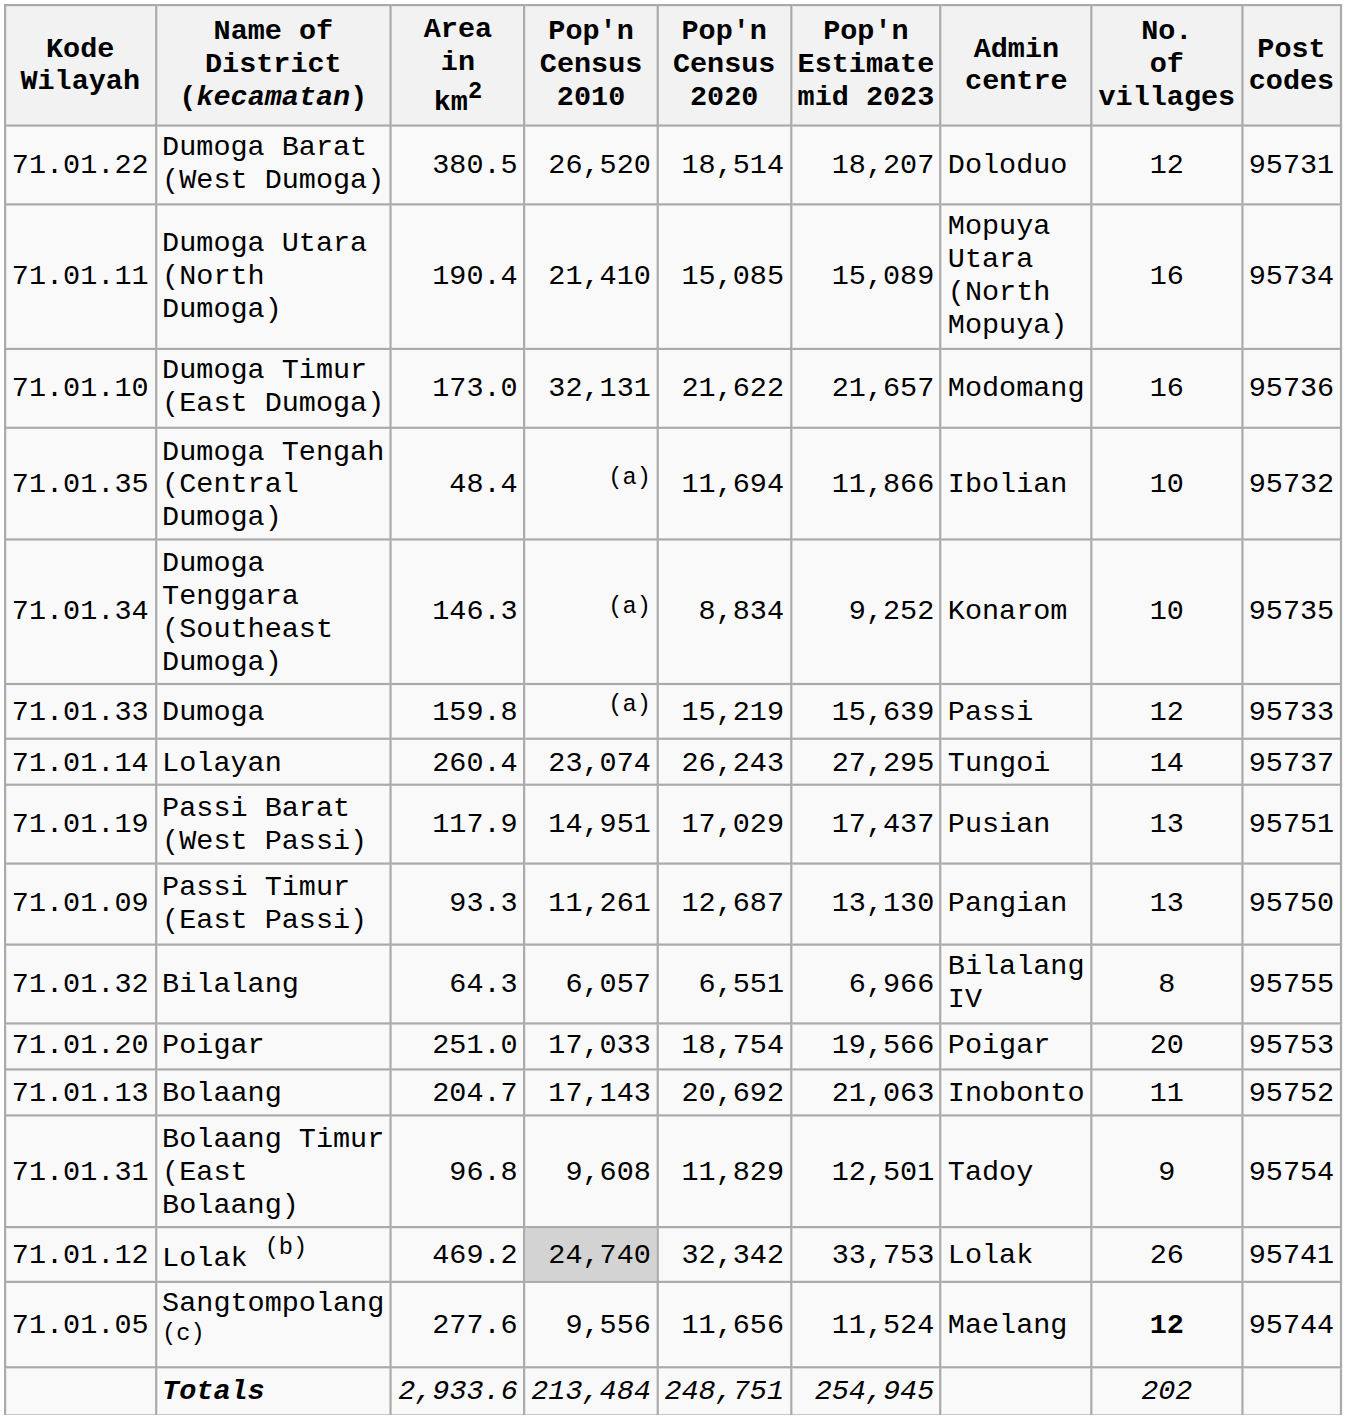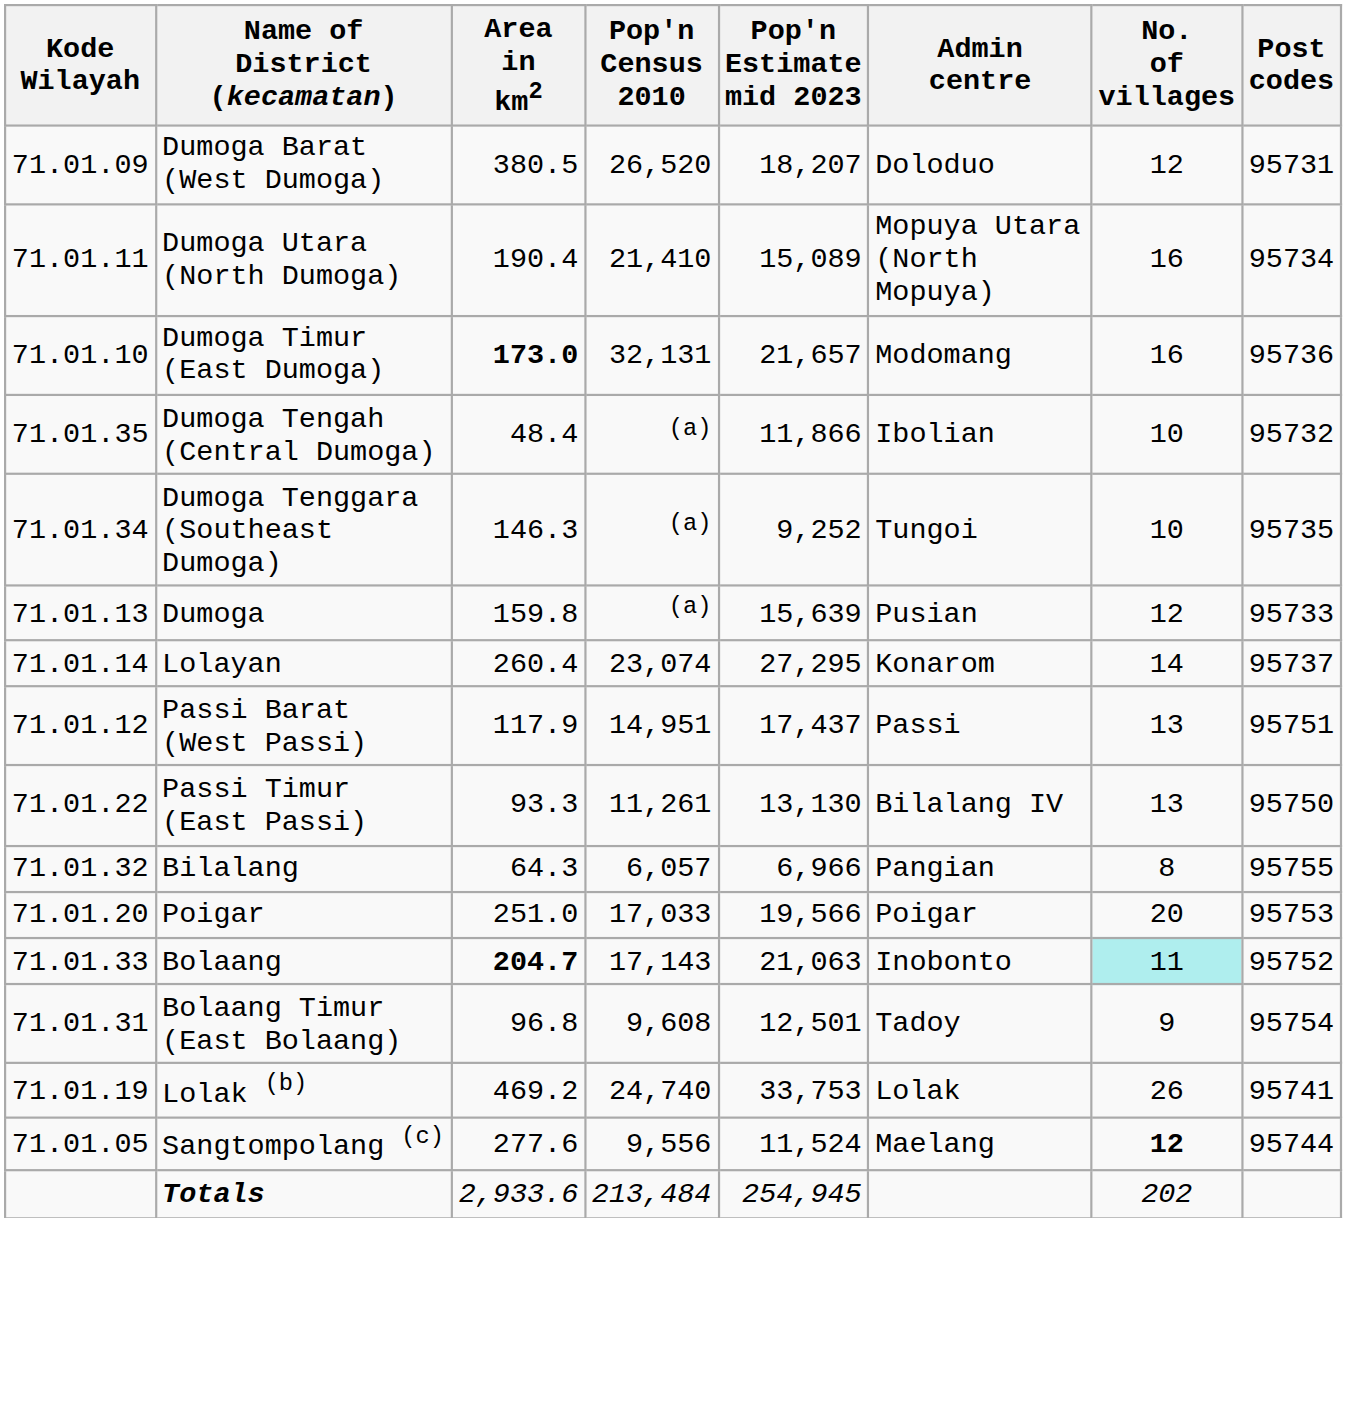 <table class="sortable wikitable">
 <tr>
 <th>Kode <br>Wilayah</th>
 <th>Name of<br>District<br>(<em>kecamatan</em>)</th>
 <th>Area<br>in<br> km<sup>2</sup></th>
 <th>Pop'n<br>Census<br>2010</th>
-<th>Pop'n<br>Census<br>2020</th>
 <th>Pop'n<br>Estimate<br>mid 2023</th>
 <th>Admin<br>centre</th>
 <th>No.<br>of<br>villages</th>
 <th>Post<br>codes</th>
 </tr>
 <tr>
-<td>71.01.22</td>
+<td>71.01.09</td>
 <td>Dumoga Barat <br> (West Dumoga)</td>
 <td align="right">380.5</td>
 <td align="right">26,520</td>
-<td align="right">18,514</td>
 <td align="right">18,207</td>
 <td>Doloduo</td>
 <td align="center">12</td>
 <td>95731</td>
 </tr>
 <tr>
 <td>71.01.11</td>
 <td>Dumoga Utara <br> (North Dumoga)</td>
 <td align="right">190.4</td>
 <td align="right">21,410</td>
-<td align="right">15,085</td>
 <td align="right">15,089</td>
 <td>Mopuya Utara<br>(North Mopuya)</td>
 <td align="center">16</td>
 <td>95734</td>
 </tr>
 <tr>
 <td>71.01.10</td>
 <td>Dumoga Timur <br> (East Dumoga)</td>
-<td align="right">173.0</td>
+<td align="right"><strong>173.0</strong></td>
 <td align="right">32,131</td>
-<td align="right">21,622</td>
 <td align="right">21,657</td>
 <td>Modomang</td>
 <td align="center">16</td>
 <td>95736</td>
 </tr>
 <tr>
 <td>71.01.35</td>
 <td>Dumoga Tengah <br> (Central Dumoga)</td>
 <td align="right">48.4</td>
 <td align="right"><sup>(a)</sup></td>
-<td align="right">11,694</td>
 <td align="right">11,866</td>
 <td>Ibolian</td>
 <td align="center">10</td>
 <td>95732</td>
 </tr>
 <tr>
 <td>71.01.34</td>
 <td>Dumoga Tenggara <br> (Southeast Dumoga)</td>
 <td align="right">146.3</td>
 <td align="right"><sup>(a)</sup></td>
-<td align="right">8,834</td>
 <td align="right">9,252</td>
-<td>Konarom</td>
+<td>Tungoi</td>
 <td align="center">10</td>
 <td>95735</td>
 </tr>
 <tr>
-<td>71.01.33</td>
+<td>71.01.13</td>
 <td>Dumoga</td>
 <td align="right">159.8</td>
 <td align="right"><sup>(a)</sup></td>
-<td align="right">15,219</td>
 <td align="right">15,639</td>
-<td>Passi</td>
+<td>Pusian</td>
 <td align="center">12</td>
 <td>95733</td>
 </tr>
 <tr>
 <td>71.01.14</td>
 <td>Lolayan</td>
 <td align="right">260.4</td>
 <td align="right">23,074</td>
-<td align="right">26,243</td>
 <td align="right">27,295</td>
-<td>Tungoi</td>
+<td>Konarom</td>
 <td align="center">14</td>
 <td>95737</td>
 </tr>
 <tr>
-<td>71.01.19</td>
+<td>71.01.12</td>
 <td>Passi Barat <br> (West Passi)</td>
 <td align="right">117.9</td>
 <td align="right">14,951</td>
-<td align="right">17,029</td>
 <td align="right">17,437</td>
-<td>Pusian</td>
+<td>Passi</td>
 <td align="center">13</td>
 <td>95751</td>
 </tr>
 <tr>
-<td>71.01.09</td>
+<td>71.01.22</td>
 <td>Passi Timur <br> (East Passi)</td>
 <td align="right">93.3</td>
 <td align="right">11,261</td>
-<td align="right">12,687</td>
 <td align="right">13,130</td>
-<td>Pangian</td>
+<td>Bilalang IV</td>
 <td align="center">13</td>
 <td>95750</td>
 </tr>
 <tr>
 <td>71.01.32</td>
 <td>Bilalang</td>
 <td align="right">64.3</td>
 <td align="right">6,057</td>
-<td align="right">6,551</td>
 <td align="right">6,966</td>
-<td>Bilalang IV</td>
+<td>Pangian</td>
 <td align="center">8</td>
 <td>95755</td>
 </tr>
 <tr>
 <td>71.01.20</td>
 <td>Poigar</td>
 <td align="right">251.0</td>
 <td align="right">17,033</td>
-<td align="right">18,754</td>
 <td align="right">19,566</td>
 <td>Poigar</td>
 <td align="center">20</td>
 <td>95753</td>
 </tr>
 <tr>
-<td>71.01.13</td>
+<td>71.01.33</td>
 <td>Bolaang</td>
-<td align="right">204.7</td>
+<td align="right"><strong>204.7</strong></td>
 <td align="right">17,143</td>
-<td align="right">20,692</td>
 <td align="right">21,063</td>
 <td>Inobonto</td>
-<td align="center">11</td>
+<td align="center" style="background: paleturquoise;">11</td>
 <td>95752</td>
 </tr>
 <tr>
 <td>71.01.31</td>
 <td>Bolaang Timur <br> (East Bolaang)</td>
 <td align="right">96.8</td>
 <td align="right">9,608</td>
-<td align="right">11,829</td>
 <td align="right">12,501</td>
 <td>Tadoy</td>
 <td align="center">9</td>
 <td>95754</td>
 </tr>
 <tr>
-<td>71.01.12</td>
+<td>71.01.19</td>
 <td>Lolak <sup>(b)</sup></td>
 <td align="right">469.2</td>
-<td align="right" style="background: lightgrey;">24,740</td>
-<td align="right">32,342</td>
+<td align="right">24,740</td>
 <td align="right">33,753</td>
 <td>Lolak</td>
 <td align="center">26</td>
 <td>95741</td>
 </tr>
 <tr>
 <td>71.01.05</td>
 <td>Sangtompolang <sup>(c)</sup></td>
 <td align="right">277.6</td>
 <td align="right">9,556</td>
-<td align="right">11,656</td>
 <td align="right">11,524</td>
 <td>Maelang</td>
 <td align="center"><strong>12</strong></td>
 <td>95744</td>
 </tr>
 <tr>
 <td></td>
 <td><strong><em>Totals</em></strong></td>
 <td align="right"><em>2,933.6</em></td>
 <td align="right"><em>213,484</em></td>
-<td align="right"><em>248,751</em></td>
 <td align="right"><em>254,945</em></td>
 <td></td>
 <td align="center"><em>202</em></td>
 <td></td>
 </tr>
 </table>
